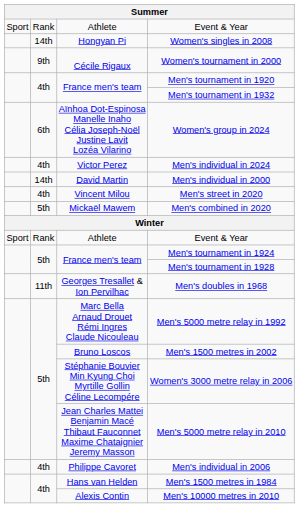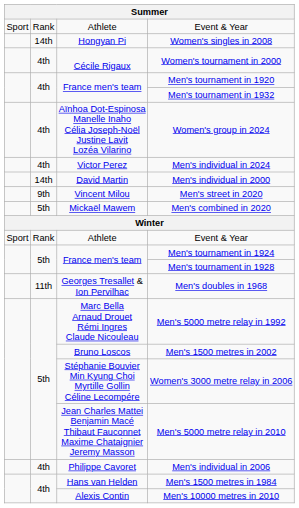 <table class="wikitable" style="text-align:center; font-size:90%;">
 <tr>
 <th colspan=4>Summer</th>
 </tr>
 <tr>
 <td>Sport</td>
 <td>Rank</td>
 <td>Athlete</td>
 <td>Event & Year</td>
 </tr>
 <tr>
 <td></td>
 <td>14th</td>
 <td><a href='#'>Hongyan Pi</a></td>
 <td><a href='#'>Women's singles in 2008</a></td>
 </tr>
 <tr>
 <td></td>
-<td>9th</td>
+<td>4th</td>
 <td><br><a href='#'>Cécile Rigaux</a></td>
 <td><a href='#'>Women's tournament in 2000</a></td>
 </tr>
 <tr>
 <td rowspan=2></td>
 <td rowspan=2>4th</td>
 <td rowspan=2><a href='#'>France men's team</a></td>
 <td><a href='#'>Men's tournament in 1920</a></td>
 </tr>
 <tr>
 <td><a href='#'>Men's tournament in 1932</a></td>
 </tr>
 <tr>
 <td></td>
-<td>6th</td>
+<td>4th</td>
 <td><a href='#'>Aïnhoa Dot-Espinosa</a><br><a href='#'>Manelle Inaho</a><br><a href='#'>Célia Joseph-Noël</a><br><a href='#'>Justine Lavit</a><br><a href='#'>Lozéa Vilarino</a></td>
 <td><a href='#'>Women's group in 2024</a></td>
 </tr>
 <tr>
 <td></td>
 <td>4th</td>
 <td><a href='#'>Victor Perez</a></td>
 <td><a href='#'>Men's individual in 2024</a></td>
 </tr>
 <tr>
 <td></td>
 <td>14th</td>
 <td><a href='#'>David Martin</a></td>
 <td><a href='#'>Men's individual in 2000</a></td>
 </tr>
 <tr>
 <td></td>
-<td>4th</td>
+<td>9th</td>
 <td><a href='#'>Vincent Milou</a></td>
 <td><a href='#'>Men's street in 2020</a></td>
 </tr>
 <tr>
 <td></td>
 <td>5th</td>
 <td><a href='#'>Mickaël Mawem</a></td>
 <td><a href='#'>Men's combined in 2020</a></td>
 </tr>
 <tr>
 <th colspan=4>Winter</th>
 </tr>
 <tr>
 <td>Sport</td>
 <td>Rank</td>
 <td>Athlete</td>
 <td>Event & Year</td>
 </tr>
 <tr>
 <td rowspan=2></td>
 <td rowspan=2>5th</td>
 <td rowspan=2><a href='#'>France men's team</a></td>
 <td><a href='#'>Men's tournament in 1924</a></td>
 </tr>
 <tr>
 <td><a href='#'>Men's tournament in 1928</a></td>
 </tr>
 <tr>
 <td></td>
 <td>11th</td>
 <td><a href='#'>Georges Tresallet</a> &<br><a href='#'>Ion Pervilhac</a></td>
 <td><a href='#'>Men's doubles in 1968</a></td>
 </tr>
 <tr>
 <td rowspan=4></td>
 <td rowspan=4>5th</td>
 <td><a href='#'>Marc Bella</a><br><a href='#'>Arnaud Drouet</a><br><a href='#'>Rémi Ingres</a><br><a href='#'>Claude Nicouleau</a></td>
 <td><a href='#'>Men's 5000 metre relay in 1992</a></td>
 </tr>
 <tr>
 <td><a href='#'>Bruno Loscos</a></td>
 <td><a href='#'>Men's 1500 metres in 2002</a></td>
 </tr>
 <tr>
 <td><a href='#'>Stéphanie Bouvier</a><br><a href='#'>Min Kyung Choi</a><br><a href='#'>Myrtille Gollin</a><br><a href='#'>Céline Lecompére</a></td>
 <td><a href='#'>Women's 3000 metre relay in 2006</a></td>
 </tr>
 <tr>
 <td><a href='#'>Jean Charles Mattei</a><br><a href='#'>Benjamin Macé</a><br><a href='#'>Thibaut Fauconnet</a><br><a href='#'>Maxime Chataignier</a><br><a href='#'>Jeremy Masson</a></td>
 <td><a href='#'>Men's 5000 metre relay in 2010</a></td>
 </tr>
 <tr>
 <td></td>
 <td>4th</td>
 <td><a href='#'>Philippe Cavoret</a></td>
 <td><a href='#'>Men's individual in 2006</a></td>
 </tr>
 <tr>
 <td rowspan=2></td>
 <td rowspan=2>4th</td>
 <td><a href='#'>Hans van Helden</a></td>
 <td><a href='#'>Men's 1500 metres in 1984</a></td>
 </tr>
 <tr>
 <td><a href='#'>Alexis Contin</a></td>
 <td><a href='#'>Men's 10000 metres in 2010</a></td>
 </tr>
 </table>
